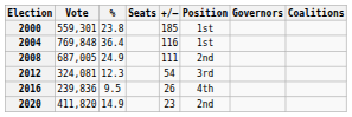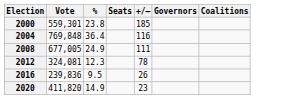 <table class="wikitable" style="text-align:center;">
 <tr>
 <th>Election</th>
 <th>Vote</th>
 <th>%</th>
 <th>Seats</th>
 <th>+/–</th>
-<th>Position</th>
 <th>Governors</th>
 <th>Coalitions</th>
 </tr>
 <tr>
 <th>2000</th>
 <td>559,301</td>
 <td>23.8</td>
 <td></td>
 <td> 185</td>
-<td> 1st</td>
 <td></td>
 <td></td>
 </tr>
 <tr>
 <th>2004</th>
 <td>769,848</td>
 <td>36.4</td>
 <td></td>
 <td> 116</td>
-<td> 1st</td>
 <td></td>
 <td></td>
 </tr>
 <tr>
 <th>2008</th>
-<td>687,005</td>
+<td>677,005</td>
 <td>24.9</td>
 <td></td>
 <td> 111</td>
-<td> 2nd</td>
 <td></td>
 <td></td>
 </tr>
 <tr>
 <th>2012</th>
 <td>324,081</td>
 <td>12.3</td>
 <td></td>
-<td> 54</td>
-<td> 3rd</td>
+<td> 78</td>
 <td></td>
 <td></td>
 </tr>
 <tr>
 <th>2016</th>
 <td>239,836</td>
 <td>9.5</td>
 <td></td>
 <td> 26</td>
-<td> 4th</td>
 <td></td>
 <td></td>
 </tr>
 <tr>
 <th>2020</th>
 <td>411,820</td>
 <td>14.9</td>
 <td></td>
 <td> 23</td>
-<td> 2nd</td>
 <td></td>
 <td></td>
 </tr>
 </table>
